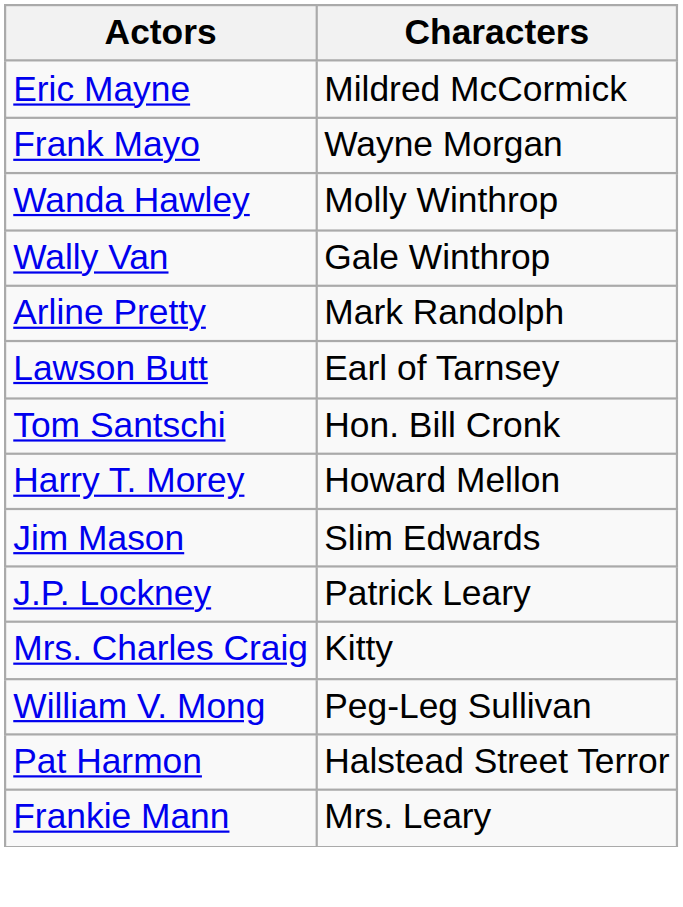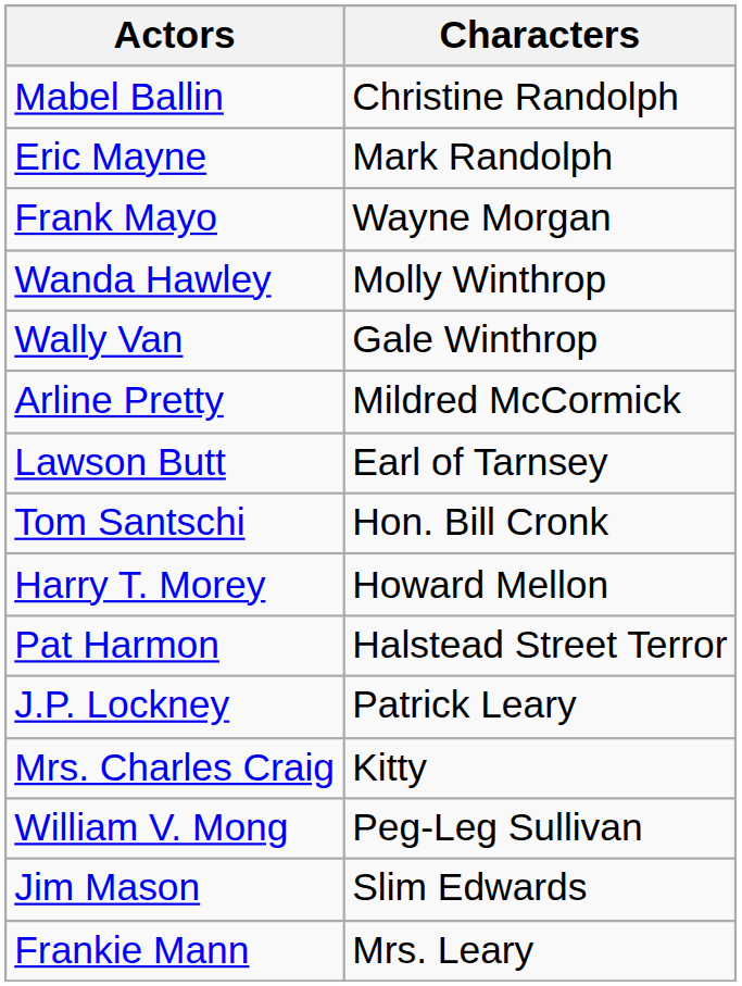 <table class="wikitable">
 <tr>
 <th>Actors</th>
 <th>Characters</th>
 </tr>
 <tr>
+<td><a href='#'>Mabel Ballin</a></td>
+<td>Christine Randolph</td>
+</tr>
+<tr>
 <td><a href='#'>Eric Mayne</a></td>
-<td>Mildred McCormick</td>
+<td>Mark Randolph</td>
 </tr>
 <tr>
 <td><a href='#'>Frank Mayo</a></td>
 <td>Wayne Morgan</td>
 </tr>
 <tr>
 <td><a href='#'>Wanda Hawley</a></td>
 <td>Molly Winthrop</td>
 </tr>
 <tr>
 <td><a href='#'>Wally Van</a></td>
 <td>Gale Winthrop</td>
 </tr>
 <tr>
 <td><a href='#'>Arline Pretty</a></td>
-<td>Mark Randolph</td>
+<td>Mildred McCormick</td>
 </tr>
 <tr>
 <td><a href='#'>Lawson Butt</a></td>
 <td>Earl of Tarnsey</td>
 </tr>
 <tr>
 <td><a href='#'>Tom Santschi</a></td>
 <td>Hon. Bill Cronk</td>
 </tr>
 <tr>
 <td><a href='#'>Harry T. Morey</a></td>
 <td>Howard Mellon</td>
 </tr>
 <tr>
-<td><a href='#'>Jim Mason</a></td>
-<td>Slim Edwards</td>
+<td><a href='#'>Pat Harmon</a></td>
+<td>Halstead Street Terror</td>
 </tr>
 <tr>
 <td><a href='#'>J.P. Lockney</a></td>
 <td>Patrick Leary</td>
 </tr>
 <tr>
 <td><a href='#'>Mrs. Charles Craig</a></td>
 <td>Kitty</td>
 </tr>
 <tr>
 <td><a href='#'>William V. Mong</a></td>
 <td>Peg-Leg Sullivan</td>
 </tr>
 <tr>
-<td><a href='#'>Pat Harmon</a></td>
-<td>Halstead Street Terror</td>
+<td><a href='#'>Jim Mason</a></td>
+<td>Slim Edwards</td>
 </tr>
 <tr>
 <td><a href='#'>Frankie Mann</a></td>
 <td>Mrs. Leary</td>
 </tr>
 </table>
